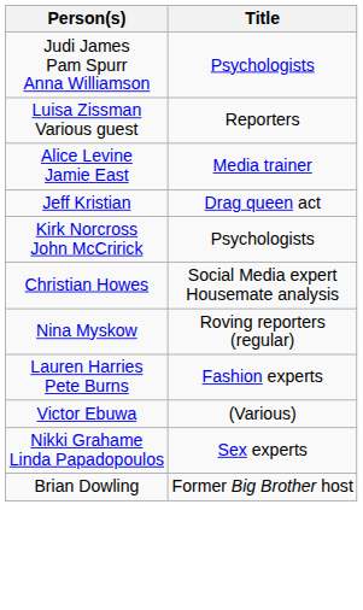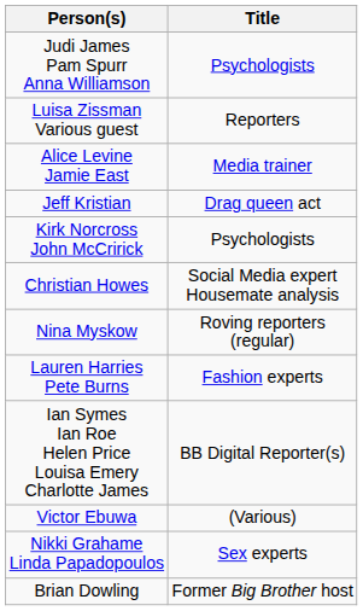 <table class="wikitable" style="text-align: center;">
 <tr>
 <th>Person(s)</th>
 <th>Title</th>
 </tr>
 <tr>
 <td>Judi James<br>Pam Spurr<br><a href='#'>Anna Williamson</a></td>
 <td><a href='#'>Psychologists</a></td>
 </tr>
 <tr>
 <td><a href='#'>Luisa Zissman</a><br>Various guest</td>
 <td>Reporters</td>
 </tr>
 <tr>
 <td><a href='#'>Alice Levine</a><br><a href='#'>Jamie East</a></td>
 <td><a href='#'>Media trainer</a></td>
 </tr>
 <tr>
 <td><a href='#'>Jeff Kristian</a></td>
 <td><a href='#'>Drag queen</a> act</td>
 </tr>
 <tr>
 <td><a href='#'>Kirk Norcross</a><br><a href='#'>John McCririck</a></td>
 <td>Psychologists</td>
 </tr>
 <tr>
 <td><a href='#'>Christian Howes</a></td>
 <td>Social Media expert<br>Housemate analysis</td>
 </tr>
 <tr>
 <td><a href='#'>Nina Myskow</a></td>
 <td>Roving reporters<br>(regular)</td>
 </tr>
 <tr>
 <td><a href='#'>Lauren Harries</a><br><a href='#'>Pete Burns</a></td>
 <td><a href='#'>Fashion</a> experts</td>
 </tr>
 <tr>
+<td>Ian Symes<br>Ian Roe<br>Helen Price<br>Louisa Emery<br>Charlotte James<br></td>
+<td>BB Digital Reporter(s)</td>
+</tr>
+<tr>
 <td><a href='#'>Victor Ebuwa</a></td>
 <td>(Various)</td>
 </tr>
 <tr>
 <td><a href='#'>Nikki Grahame</a><br><a href='#'>Linda Papadopoulos</a></td>
 <td><a href='#'>Sex</a> experts</td>
 </tr>
 <tr>
 <td>Brian Dowling</td>
 <td>Former <em>Big Brother</em> host</td>
 </tr>
 </table>
